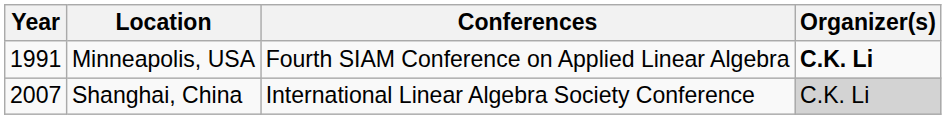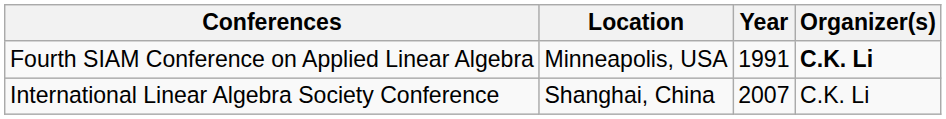 <table class="wikitable">
 <tr>
+<th>Conferences</th>
+<th>Location</th>
 <th>Year</th>
-<th>Location</th>
-<th>Conferences</th>
 <th>Organizer(s)</th>
 </tr>
 <tr>
+<td>Fourth SIAM Conference on Applied Linear Algebra</td>
+<td> Minneapolis, USA</td>
 <td>1991</td>
-<td> Minneapolis, USA</td>
-<td>Fourth SIAM Conference on Applied Linear Algebra</td>
 <td><strong>C.K. Li</strong></td>
 </tr>
 <tr>
+<td>International Linear Algebra Society Conference</td>
+<td> Shanghai, China</td>
 <td>2007</td>
-<td> Shanghai, China</td>
-<td>International Linear Algebra Society Conference</td>
-<td style="background: lightgrey;">C.K. Li</td>
+<td>C.K. Li</td>
 </tr>
 </table>
